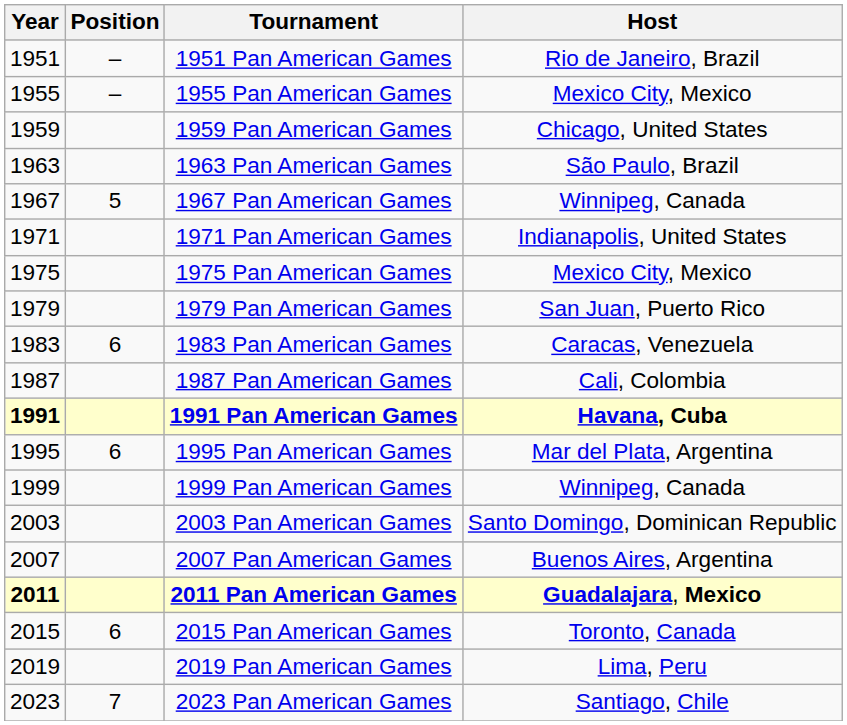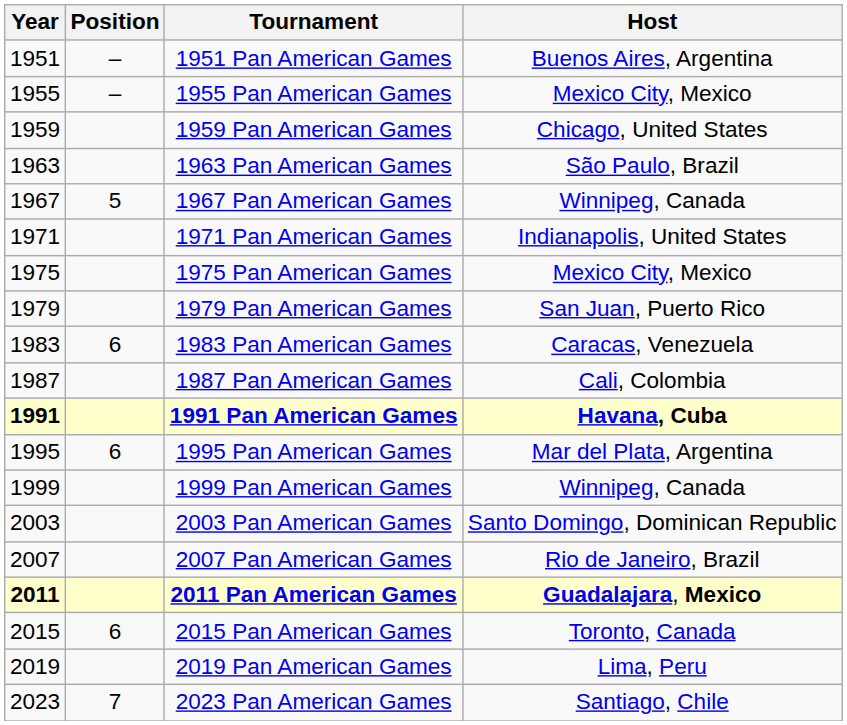 <table class="wikitable">
 <tr>
 <th>Year</th>
 <th>Position</th>
 <th>Tournament</th>
 <th>Host</th>
 </tr>
 <tr style="text-align:center;">
 <td>1951</td>
 <td>–</td>
 <td><a href='#'>1951 Pan American Games</a></td>
-<td><a href='#'>Rio de Janeiro</a>, Brazil</td>
+<td><a href='#'>Buenos Aires</a>, Argentina</td>
 </tr>
 <tr style="text-align:center;">
 <td>1955</td>
 <td>–</td>
 <td><a href='#'>1955 Pan American Games</a></td>
 <td><a href='#'>Mexico City</a>, Mexico</td>
 </tr>
 <tr style="text-align:center;">
 <td>1959</td>
 <td></td>
 <td><a href='#'>1959 Pan American Games</a></td>
 <td><a href='#'>Chicago</a>, United States</td>
 </tr>
 <tr style="text-align:center;">
 <td>1963</td>
 <td></td>
 <td><a href='#'>1963 Pan American Games</a></td>
 <td><a href='#'>São Paulo</a>, Brazil</td>
 </tr>
 <tr style="text-align:center;">
 <td>1967</td>
 <td>5</td>
 <td><a href='#'>1967 Pan American Games</a></td>
 <td><a href='#'>Winnipeg</a>, Canada</td>
 </tr>
 <tr style="text-align:center;">
 <td>1971</td>
 <td></td>
 <td><a href='#'>1971 Pan American Games</a></td>
 <td><a href='#'>Indianapolis</a>, United States</td>
 </tr>
 <tr style="text-align:center;">
 <td>1975</td>
 <td></td>
 <td><a href='#'>1975 Pan American Games</a></td>
 <td><a href='#'>Mexico City</a>, Mexico</td>
 </tr>
 <tr style="text-align:center;">
 <td>1979</td>
 <td></td>
 <td><a href='#'>1979 Pan American Games</a></td>
 <td><a href='#'>San Juan</a>, Puerto Rico</td>
 </tr>
 <tr style="text-align:center;">
 <td>1983</td>
 <td>6</td>
 <td><a href='#'>1983 Pan American Games</a></td>
 <td><a href='#'>Caracas</a>, Venezuela</td>
 </tr>
 <tr style="text-align:center;">
 <td>1987</td>
 <td></td>
 <td><a href='#'>1987 Pan American Games</a></td>
 <td><a href='#'>Cali</a>, Colombia</td>
 </tr>
 <tr style="background:#ffc; text-align:center;">
 <td><strong>1991</strong></td>
 <td><strong></strong></td>
 <td><strong><a href='#'>1991 Pan American Games</a></strong></td>
 <td><strong><a href='#'>Havana</a>, Cuba</strong></td>
 </tr>
 <tr style="text-align:center;">
 <td>1995</td>
 <td>6</td>
 <td><a href='#'>1995 Pan American Games</a></td>
 <td><a href='#'>Mar del Plata</a>, Argentina</td>
 </tr>
 <tr style="text-align:center;">
 <td>1999</td>
 <td></td>
 <td><a href='#'>1999 Pan American Games</a></td>
 <td><a href='#'>Winnipeg</a>, Canada</td>
 </tr>
 <tr style="text-align:center;">
 <td>2003</td>
 <td></td>
 <td><a href='#'>2003 Pan American Games</a></td>
 <td><a href='#'>Santo Domingo</a>, Dominican Republic</td>
 </tr>
 <tr style="text-align:center;">
 <td>2007</td>
 <td></td>
 <td><a href='#'>2007 Pan American Games</a></td>
-<td><a href='#'>Buenos Aires</a>, Argentina</td>
+<td><a href='#'>Rio de Janeiro</a>, Brazil</td>
 </tr>
 <tr style="background:#ffc; text-align:center;">
 <td><strong>2011</strong></td>
 <td><strong></strong></td>
 <td><strong><a href='#'>2011 Pan American Games</a></strong></td>
 <td><strong><a href='#'>Guadalajara</a></strong>, <strong>Mexico</strong></td>
 </tr>
 <tr style="text-align:center;">
 <td>2015</td>
 <td>6</td>
 <td><a href='#'>2015 Pan American Games</a></td>
 <td><a href='#'>Toronto</a>, <a href='#'>Canada</a></td>
 </tr>
 <tr style="text-align:center;">
 <td>2019</td>
 <td></td>
 <td><a href='#'>2019 Pan American Games</a></td>
 <td><a href='#'>Lima</a>, <a href='#'>Peru</a></td>
 </tr>
 <tr style="text-align:center;">
 <td>2023</td>
 <td>7</td>
 <td><a href='#'>2023 Pan American Games</a></td>
 <td><a href='#'>Santiago</a>, <a href='#'>Chile</a></td>
 </tr>
 </table>
